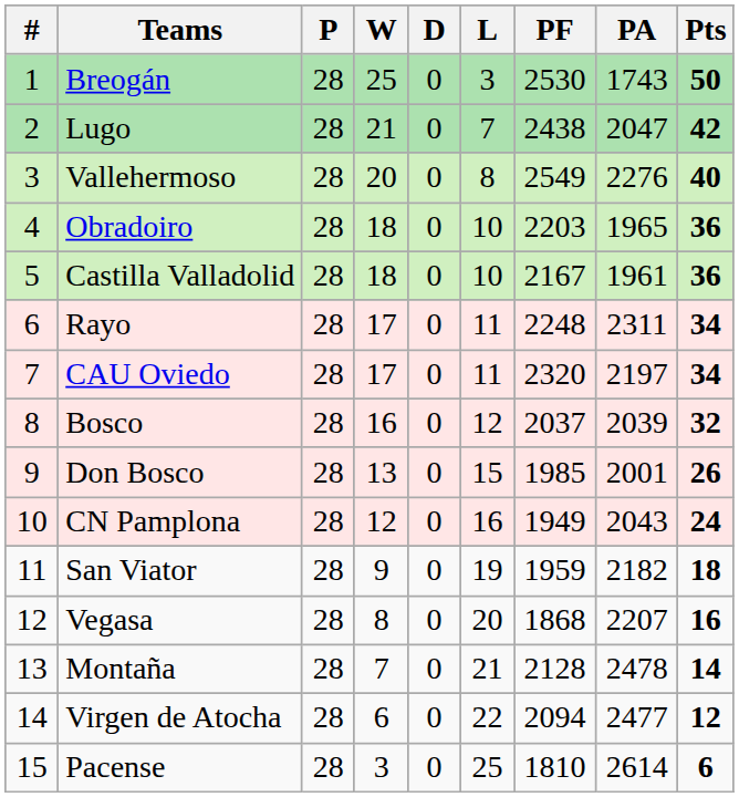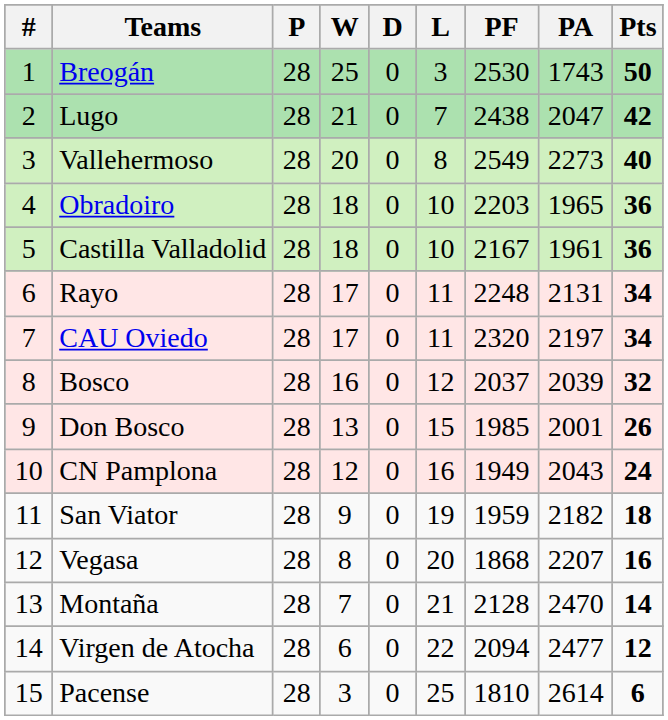 <table class="wikitable" style="text-align: center;">
 <tr>
 <th width=20>#</th>
 <th>Teams</th>
 <th width=20>P</th>
 <th width=20>W</th>
 <th width=20>D</th>
 <th width=20>L</th>
 <th width=35>PF</th>
 <th width=35>PA</th>
 <th width=20>Pts</th>
 </tr>
 <tr bgcolor=ACE1AF>
 <td>1</td>
 <td align=left><a href='#'>Breogán</a></td>
 <td>28</td>
 <td>25</td>
 <td>0</td>
 <td>3</td>
 <td>2530</td>
 <td>1743</td>
 <td><strong>50</strong></td>
 </tr>
 <tr bgcolor=ACE1AF>
 <td>2</td>
 <td align=left>Lugo</td>
 <td>28</td>
 <td>21</td>
 <td>0</td>
 <td>7</td>
 <td>2438</td>
 <td>2047</td>
 <td><strong>42</strong></td>
 </tr>
 <tr bgcolor=D0F0C0>
 <td>3</td>
 <td align=left>Vallehermoso</td>
 <td>28</td>
 <td>20</td>
 <td>0</td>
 <td>8</td>
 <td>2549</td>
-<td>2276</td>
+<td>2273</td>
 <td><strong>40</strong></td>
 </tr>
 <tr bgcolor=D0F0C0>
 <td>4</td>
 <td align=left><a href='#'>Obradoiro</a></td>
 <td>28</td>
 <td>18</td>
 <td>0</td>
 <td>10</td>
 <td>2203</td>
 <td>1965</td>
 <td><strong>36</strong></td>
 </tr>
 <tr bgcolor=D0F0C0>
 <td>5</td>
 <td align=left>Castilla Valladolid</td>
 <td>28</td>
 <td>18</td>
 <td>0</td>
 <td>10</td>
 <td>2167</td>
 <td>1961</td>
 <td><strong>36</strong></td>
 </tr>
 <tr bgcolor=FFE6E6>
 <td>6</td>
 <td align=left>Rayo</td>
 <td>28</td>
 <td>17</td>
 <td>0</td>
 <td>11</td>
 <td>2248</td>
-<td>2311</td>
+<td>2131</td>
 <td><strong>34</strong></td>
 </tr>
 <tr bgcolor=FFE6E6>
 <td>7</td>
 <td align=left><a href='#'>CAU Oviedo</a></td>
 <td>28</td>
 <td>17</td>
 <td>0</td>
 <td>11</td>
 <td>2320</td>
 <td>2197</td>
 <td><strong>34</strong></td>
 </tr>
 <tr bgcolor=FFE6E6>
 <td>8</td>
 <td align=left>Bosco</td>
 <td>28</td>
 <td>16</td>
 <td>0</td>
 <td>12</td>
 <td>2037</td>
 <td>2039</td>
 <td><strong>32</strong></td>
 </tr>
 <tr bgcolor=FFE6E6>
 <td>9</td>
 <td align=left>Don Bosco</td>
 <td>28</td>
 <td>13</td>
 <td>0</td>
 <td>15</td>
 <td>1985</td>
 <td>2001</td>
 <td><strong>26</strong></td>
 </tr>
 <tr bgcolor=FFE6E6>
 <td>10</td>
 <td align=left>CN Pamplona</td>
 <td>28</td>
 <td>12</td>
 <td>0</td>
 <td>16</td>
 <td>1949</td>
 <td>2043</td>
 <td><strong>24</strong></td>
 </tr>
 <tr>
 <td>11</td>
 <td align=left>San Viator</td>
 <td>28</td>
 <td>9</td>
 <td>0</td>
 <td>19</td>
 <td>1959</td>
 <td>2182</td>
 <td><strong>18</strong></td>
 </tr>
 <tr>
 <td>12</td>
 <td align=left>Vegasa</td>
 <td>28</td>
 <td>8</td>
 <td>0</td>
 <td>20</td>
 <td>1868</td>
 <td>2207</td>
 <td><strong>16</strong></td>
 </tr>
 <tr>
 <td>13</td>
 <td align=left>Montaña</td>
 <td>28</td>
 <td>7</td>
 <td>0</td>
 <td>21</td>
 <td>2128</td>
-<td>2478</td>
+<td>2470</td>
 <td><strong>14</strong></td>
 </tr>
 <tr>
 <td>14</td>
 <td align=left>Virgen de Atocha</td>
 <td>28</td>
 <td>6</td>
 <td>0</td>
 <td>22</td>
 <td>2094</td>
 <td>2477</td>
 <td><strong>12</strong></td>
 </tr>
 <tr>
 <td>15</td>
 <td align=left>Pacense</td>
 <td>28</td>
 <td>3</td>
 <td>0</td>
 <td>25</td>
 <td>1810</td>
 <td>2614</td>
 <td><strong>6</strong></td>
 </tr>
 </table>
